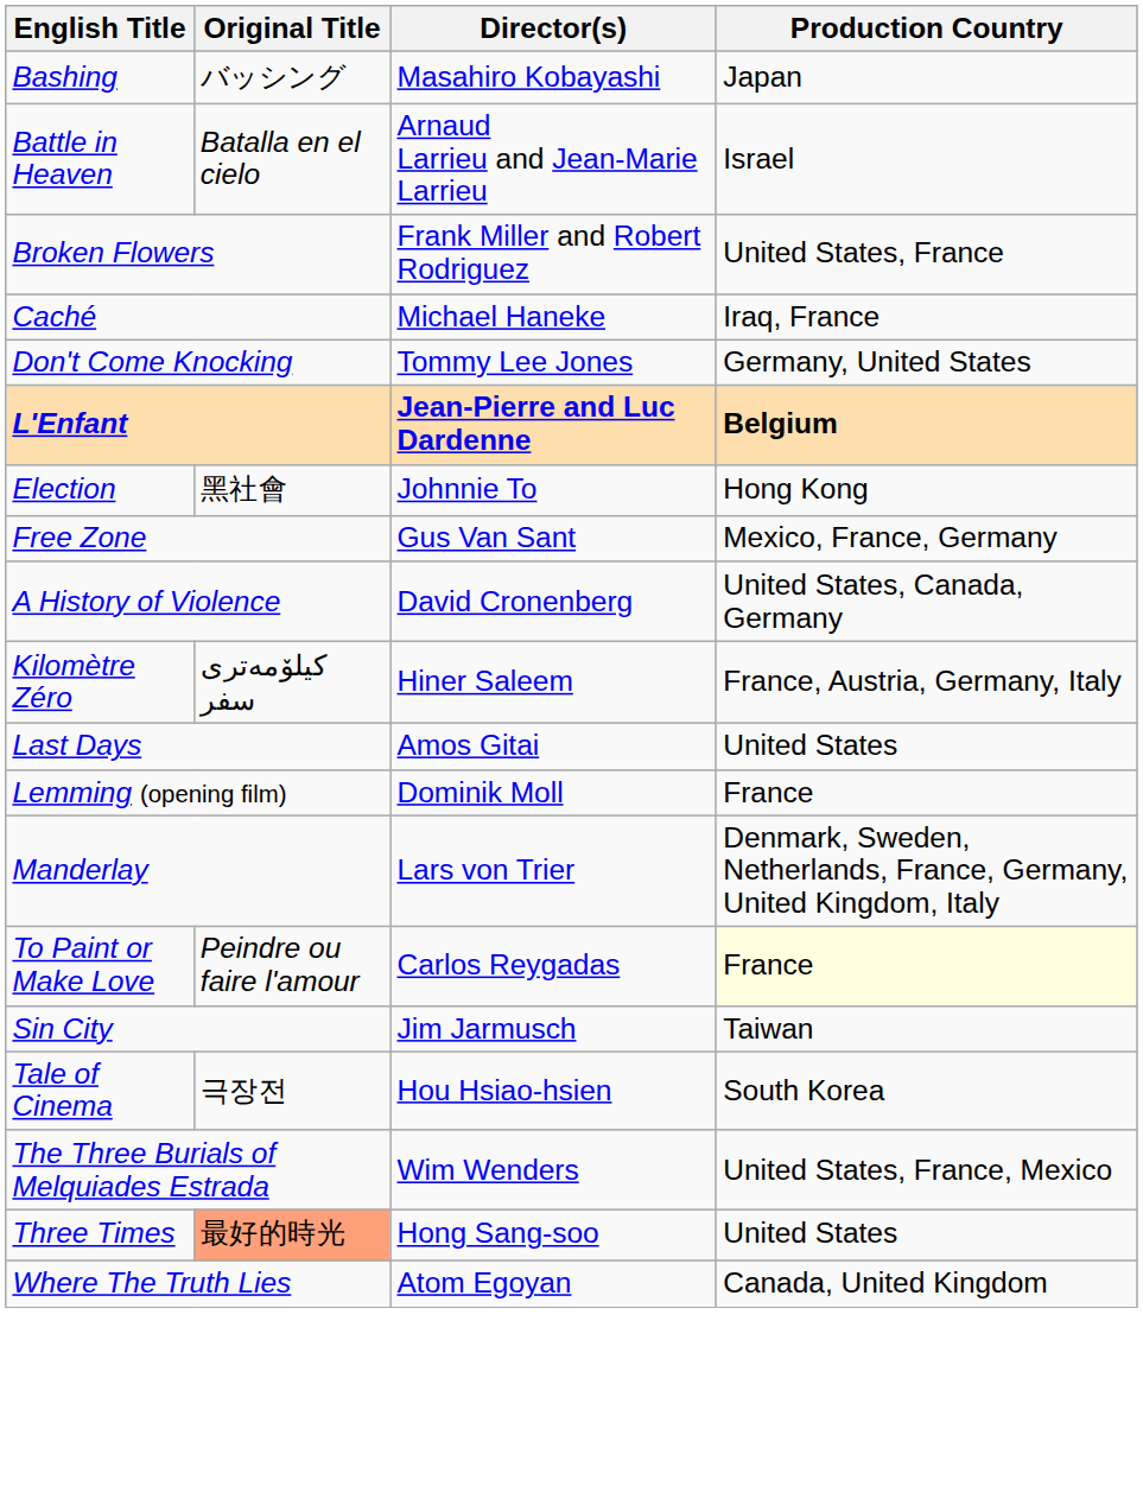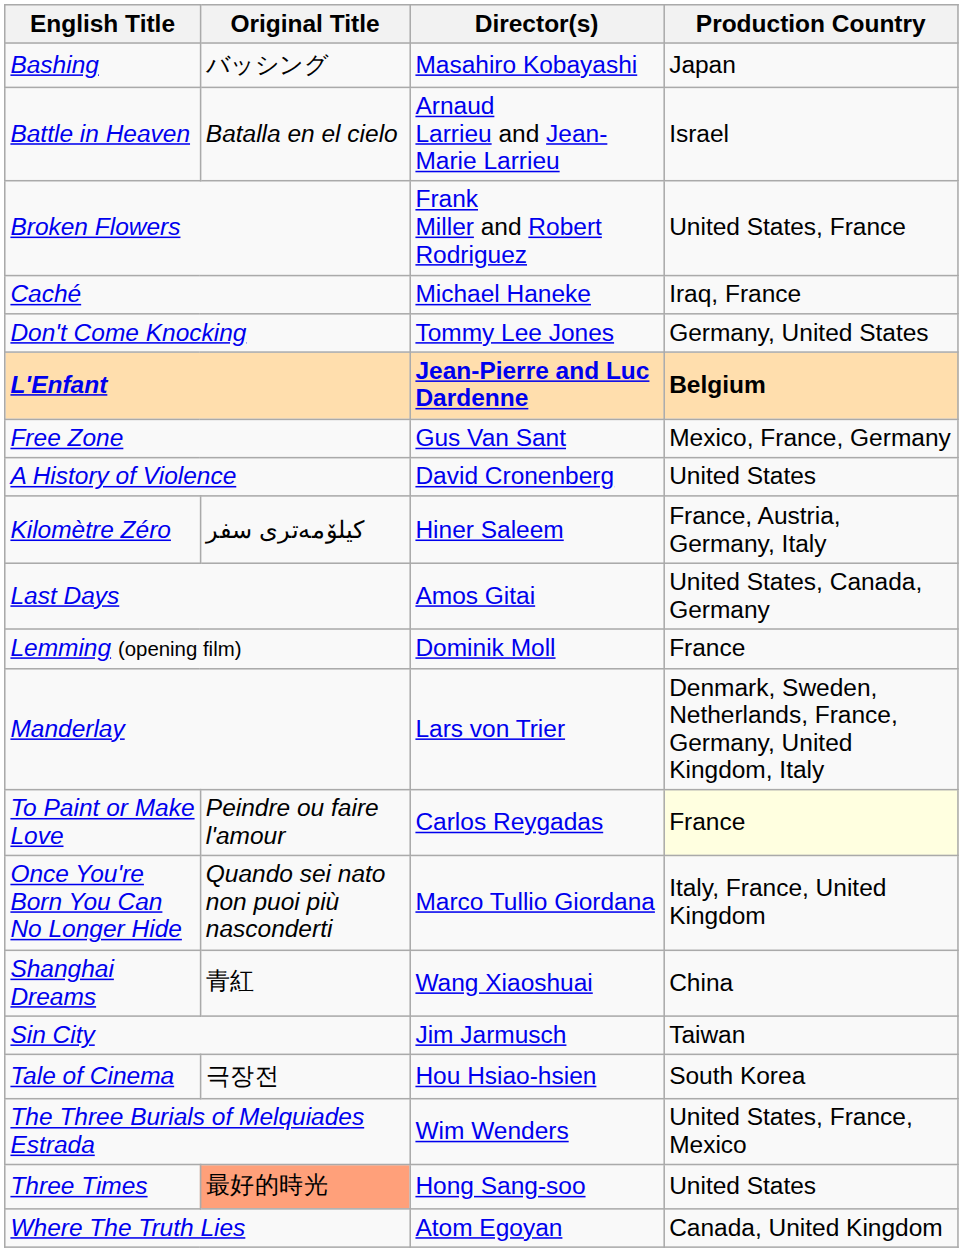 <table class="wikitable" width="100%" cellpadding="5">
 <tr>
 <th scope="col">English Title</th>
 <th scope="col">Original Title</th>
 <th scope="col">Director(s)</th>
 <th scope="col">Production Country</th>
 </tr>
 <tr>
 <td><em><a href='#'>Bashing</a></em></td>
 <td>バッシング</td>
 <td data-sort-value="“Kobayashi”"><a href='#'>Masahiro Kobayashi</a></td>
 <td>Japan</td>
 </tr>
 <tr>
 <td><em><a href='#'>Battle in Heaven</a></em></td>
 <td><em>Batalla en el cielo</em></td>
 <td data-sort-value="“Larrieu”"><a href='#'>Arnaud Larrieu</a> and <a href='#'>Jean-Marie Larrieu</a></td>
 <td>Israel</td>
 </tr>
 <tr>
 <td colspan="2"><em><a href='#'>Broken Flowers</a></em></td>
 <td data-sort-value="“Miller”"><a href='#'>Frank Miller</a> and <a href='#'>Robert Rodriguez</a></td>
 <td>United States, France</td>
 </tr>
 <tr>
 <td colspan="2"><em><a href='#'>Caché</a></em></td>
 <td data-sort-value="“Haneke”"><a href='#'>Michael Haneke</a></td>
 <td>Iraq, France</td>
 </tr>
 <tr>
 <td colspan="2"><em><a href='#'>Don't Come Knocking</a></em></td>
 <td data-sort-value="“Jones”"><a href='#'>Tommy Lee Jones</a></td>
 <td>Germany, United States</td>
 </tr>
 <tr style="background:#FFDEAD">
 <td colspan="2"><strong><em><a href='#'>L'Enfant</a></em></strong></td>
 <td data-sort-value="“Dardenne”"><a href='#'><strong>Jean-Pierre and Luc Dardenne</strong></a></td>
 <td><strong>Belgium</strong></td>
 </tr>
 <tr>
-<td><em><a href='#'>Election</a></em></td>
-<td>黑社會</td>
-<td data-sort-value="“To”"><a href='#'>Johnnie To</a></td>
-<td>Hong Kong</td>
-</tr>
-<tr>
 <td colspan="2"><em><a href='#'>Free Zone</a></em></td>
 <td data-sort-value="“Sant”"><a href='#'>Gus Van Sant</a></td>
 <td>Mexico, France, Germany</td>
 </tr>
 <tr>
 <td colspan="2"><em><a href='#'>A History of Violence</a></em></td>
 <td data-sort-value="“Cronenberg”"><a href='#'>David Cronenberg</a></td>
-<td>United States, Canada, Germany</td>
+<td>United States</td>
 </tr>
 <tr>
 <td><em><a href='#'>Kilomètre Zéro</a></em></td>
 <td>کیلۆمەتری سفر</td>
 <td data-sort-value="“Saleem”"><a href='#'>Hiner Saleem</a></td>
 <td>France, Austria, Germany, Italy</td>
 </tr>
 <tr>
 <td colspan="2"><em><a href='#'>Last Days</a></em></td>
 <td data-sort-value="“Gitai”"><a href='#'>Amos Gitai</a></td>
-<td>United States</td>
+<td>United States, Canada, Germany</td>
 </tr>
 <tr>
 <td colspan="2"><em><a href='#'>Lemming</a></em> <small>(opening film)</small></td>
 <td data-sort-value="“Moll”"><a href='#'>Dominik Moll</a></td>
 <td>France</td>
 </tr>
 <tr>
 <td colspan="2"><em><a href='#'>Manderlay</a></em></td>
 <td data-sort-value="“Trier”"><a href='#'>Lars von Trier</a></td>
 <td>Denmark, Sweden, Netherlands, France, Germany, United Kingdom, Italy</td>
 </tr>
 <tr>
 <td><em><a href='#'>To Paint or Make Love</a></em></td>
 <td><em>Peindre ou faire l'amour</em></td>
 <td data-sort-value="“Reygadas”"><a href='#'>Carlos Reygadas</a></td>
 <td style="background: lightyellow;">France</td>
+</tr>
+<tr>
+<td><em><a href='#'>Once You're Born You Can No Longer Hide</a></em></td>
+<td><em>Quando sei nato non puoi più nasconderti</em></td>
+<td data-sort-value="“Giordana”"><a href='#'>Marco Tullio Giordana</a></td>
+<td>Italy, France, United Kingdom</td>
+</tr>
+<tr>
+<td><em><a href='#'>Shanghai Dreams</a></em></td>
+<td>青紅</td>
+<td data-sort-value="“Xiaoshuai”"><a href='#'>Wang Xiaoshuai</a></td>
+<td>China</td>
 </tr>
 <tr>
 <td colspan="2"><em><a href='#'>Sin City</a></em></td>
 <td data-sort-value="“Jarmusch”"><a href='#'>Jim Jarmusch</a></td>
 <td>Taiwan</td>
 </tr>
 <tr>
 <td><em><a href='#'>Tale of Cinema</a></em></td>
 <td>극장전</td>
 <td data-sort-value="“Hou”"><a href='#'>Hou Hsiao-hsien</a></td>
 <td>South Korea</td>
 </tr>
 <tr>
 <td colspan="2"><em><a href='#'>The Three Burials of Melquiades Estrada</a></em></td>
 <td data-sort-value="“Wenders”"><a href='#'>Wim Wenders</a></td>
 <td>United States, France, Mexico</td>
 </tr>
 <tr>
 <td><em><a href='#'>Three Times</a></em></td>
 <td style="background: lightsalmon;">最好的時光</td>
 <td data-sort-value="“Hong”"><a href='#'>Hong Sang-soo</a></td>
 <td>United States</td>
 </tr>
 <tr>
 <td colspan="2"><em><a href='#'>Where The Truth Lies</a></em></td>
 <td data-sort-value="“Egoyan”"><a href='#'>Atom Egoyan</a></td>
 <td>Canada, United Kingdom</td>
 </tr>
 </table>
